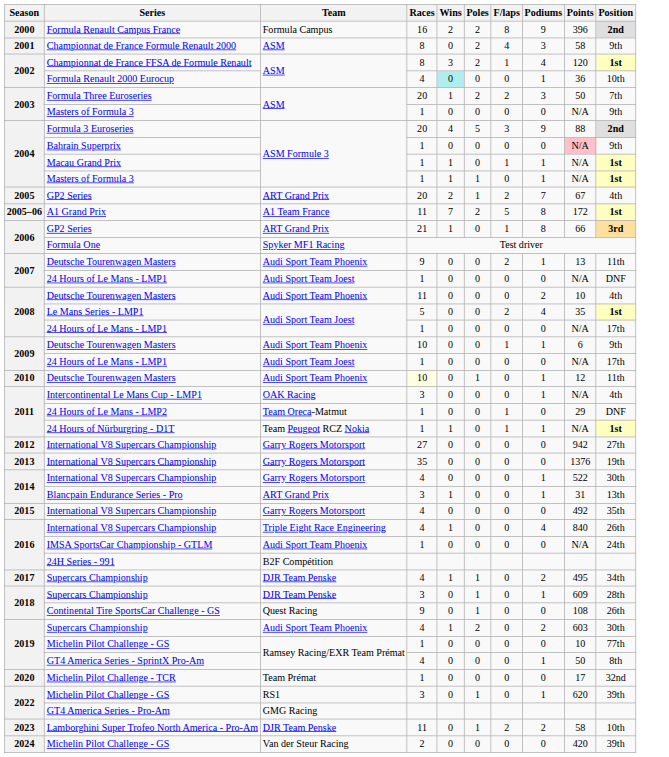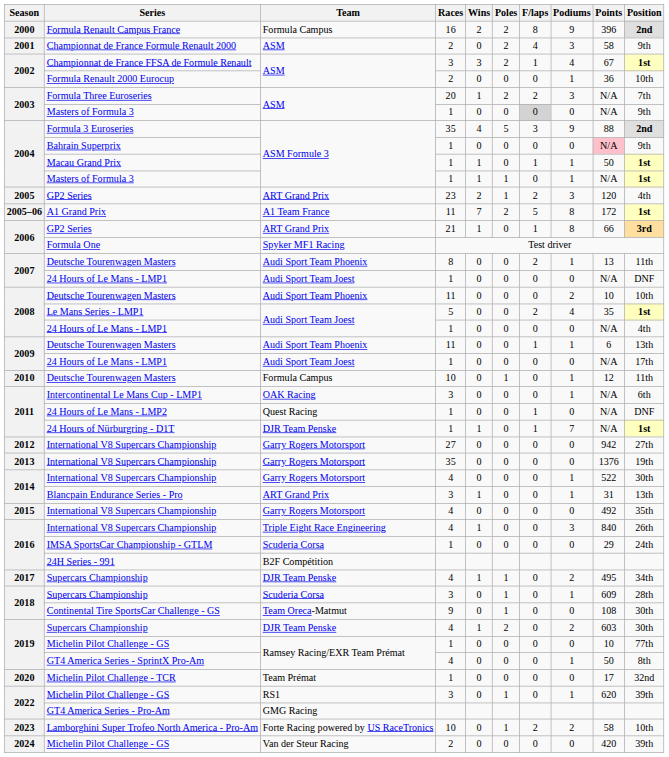 <table class="wikitable" style="font-size: 90%; text-align:center">
 <tr>
 <th>Season</th>
 <th>Series</th>
 <th>Team</th>
 <th>Races</th>
 <th>Wins</th>
 <th>Poles</th>
 <th>F/laps</th>
 <th>Podiums</th>
 <th>Points</th>
 <th>Position</th>
 </tr>
 <tr>
 <th>2000</th>
 <td align=left><a href='#'>Formula Renault Campus France</a></td>
 <td align=left>Formula Campus</td>
 <td>16</td>
 <td>2</td>
 <td>2</td>
 <td>8</td>
 <td>9</td>
 <td>396</td>
 <td style="background:#DFDFDF;"><strong>2nd</strong></td>
 </tr>
 <tr>
 <th>2001</th>
 <td align=left><a href='#'>Championnat de France Formule Renault 2000</a></td>
 <td align=left><a href='#'>ASM</a></td>
-<td>8</td>
+<td>2</td>
 <td>0</td>
 <td>2</td>
 <td>4</td>
 <td>3</td>
 <td>58</td>
 <td>9th</td>
 </tr>
 <tr>
 <th rowspan=2>2002</th>
 <td align=left><a href='#'>Championnat de France FFSA de Formule Renault</a></td>
 <td align=left rowspan=2><a href='#'>ASM</a></td>
-<td>8</td>
+<td>3</td>
 <td>3</td>
 <td>2</td>
 <td>1</td>
 <td>4</td>
-<td>120</td>
+<td>67</td>
 <td style="background:#FFFFBF;"><strong>1st</strong></td>
 </tr>
 <tr>
 <td align=left><a href='#'>Formula Renault 2000 Eurocup</a></td>
-<td>4</td>
-<td style="background: paleturquoise;">0</td>
+<td>2</td>
+<td>0</td>
 <td>0</td>
 <td>0</td>
 <td>1</td>
 <td>36</td>
 <td>10th</td>
 </tr>
 <tr>
 <th rowspan=2>2003</th>
 <td align=left><a href='#'>Formula Three Euroseries</a></td>
 <td align=left rowspan=2><a href='#'>ASM</a></td>
 <td>20</td>
 <td>1</td>
 <td>2</td>
 <td>2</td>
 <td>3</td>
-<td>50</td>
+<td>N/A</td>
 <td>7th</td>
 </tr>
 <tr>
 <td align=left><a href='#'>Masters of Formula 3</a></td>
 <td>1</td>
 <td>0</td>
 <td>0</td>
-<td>0</td>
+<td style="background: lightgrey;">0</td>
 <td>0</td>
 <td>N/A</td>
 <td>9th</td>
 </tr>
 <tr>
 <th rowspan=4>2004</th>
 <td align=left><a href='#'>Formula 3 Euroseries</a></td>
 <td align=left rowspan=4><a href='#'>ASM Formule 3</a></td>
-<td>20</td>
+<td>35</td>
 <td>4</td>
 <td>5</td>
 <td>3</td>
 <td>9</td>
 <td>88</td>
 <td style="background:#DFDFDF;"><strong>2nd</strong></td>
 </tr>
 <tr>
 <td align=left><a href='#'>Bahrain Superprix</a></td>
 <td>1</td>
 <td>0</td>
 <td>0</td>
 <td>0</td>
 <td>0</td>
 <td style="background: pink;">N/A</td>
 <td>9th</td>
 </tr>
 <tr>
 <td align=left><a href='#'>Macau Grand Prix</a></td>
 <td>1</td>
 <td>1</td>
 <td>0</td>
 <td>1</td>
 <td>1</td>
-<td>N/A</td>
+<td>50</td>
 <td style="background:#FFFFBF;"><strong>1st</strong></td>
 </tr>
 <tr>
 <td align=left><a href='#'>Masters of Formula 3</a></td>
 <td>1</td>
 <td>1</td>
 <td>1</td>
 <td>0</td>
 <td>1</td>
 <td>N/A</td>
 <td style="background:#FFFFBF;"><strong>1st</strong></td>
 </tr>
 <tr>
 <th>2005</th>
 <td align=left><a href='#'>GP2 Series</a></td>
 <td align=left><a href='#'>ART Grand Prix</a></td>
-<td>20</td>
+<td>23</td>
 <td>2</td>
 <td>1</td>
 <td>2</td>
-<td>7</td>
-<td>67</td>
+<td>3</td>
+<td>120</td>
 <td>4th</td>
 </tr>
 <tr>
 <th>2005–06</th>
 <td align=left><a href='#'>A1 Grand Prix</a></td>
 <td align=left><a href='#'>A1 Team France</a></td>
 <td>11</td>
 <td>7</td>
 <td>2</td>
 <td>5</td>
 <td>8</td>
 <td>172</td>
 <td style="background:#FFFFBF;"><strong>1st</strong></td>
 </tr>
 <tr>
 <th rowspan=2>2006</th>
 <td align=left><a href='#'>GP2 Series</a></td>
 <td align=left><a href='#'>ART Grand Prix</a></td>
 <td>21</td>
 <td>1</td>
 <td>0</td>
 <td>1</td>
 <td>8</td>
 <td>66</td>
 <td style="background:#FFDF9F;"><strong>3rd</strong></td>
 </tr>
 <tr>
 <td align=left><a href='#'>Formula One</a></td>
 <td align=left><a href='#'>Spyker MF1 Racing</a></td>
 <td colspan=7>Test driver</td>
 </tr>
 <tr>
 <th rowspan=2>2007</th>
 <td align=left><a href='#'>Deutsche Tourenwagen Masters</a></td>
 <td align=left><a href='#'>Audi Sport Team Phoenix</a></td>
-<td>9</td>
+<td>8</td>
 <td>0</td>
 <td>0</td>
 <td>2</td>
 <td>1</td>
 <td>13</td>
 <td>11th</td>
 </tr>
 <tr>
 <td align=left><a href='#'>24 Hours of Le Mans - LMP1</a></td>
 <td align=left><a href='#'>Audi Sport Team Joest</a></td>
 <td>1</td>
 <td>0</td>
 <td>0</td>
 <td>0</td>
 <td>0</td>
 <td>N/A</td>
 <td>DNF</td>
 </tr>
 <tr>
 <th rowspan=3>2008</th>
 <td align=left><a href='#'>Deutsche Tourenwagen Masters</a></td>
 <td align=left><a href='#'>Audi Sport Team Phoenix</a></td>
 <td>11</td>
 <td>0</td>
 <td>0</td>
 <td>0</td>
 <td>2</td>
 <td>10</td>
-<td>4th</td>
+<td>10th</td>
 </tr>
 <tr>
 <td align=left><a href='#'>Le Mans Series - LMP1</a></td>
 <td align=left rowspan=2><a href='#'>Audi Sport Team Joest</a></td>
 <td>5</td>
 <td>0</td>
 <td>0</td>
 <td>2</td>
 <td>4</td>
 <td>35</td>
 <td style="background:#FFFFBF;"><strong>1st</strong></td>
 </tr>
 <tr>
 <td align=left><a href='#'>24 Hours of Le Mans - LMP1</a></td>
 <td>1</td>
 <td>0</td>
 <td>0</td>
 <td>0</td>
 <td>0</td>
 <td>N/A</td>
-<td>17th</td>
+<td>4th</td>
 </tr>
 <tr>
 <th rowspan=2>2009</th>
 <td align=left><a href='#'>Deutsche Tourenwagen Masters</a></td>
 <td align=left><a href='#'>Audi Sport Team Phoenix</a></td>
-<td>10</td>
+<td>11</td>
 <td>0</td>
 <td>0</td>
 <td>1</td>
 <td>1</td>
 <td>6</td>
-<td>9th</td>
+<td>13th</td>
 </tr>
 <tr>
 <td align=left><a href='#'>24 Hours of Le Mans - LMP1</a></td>
 <td align=left><a href='#'>Audi Sport Team Joest</a></td>
 <td>1</td>
 <td>0</td>
 <td>0</td>
 <td>0</td>
 <td>0</td>
 <td>N/A</td>
 <td>17th</td>
 </tr>
 <tr>
 <th>2010</th>
 <td align=left><a href='#'>Deutsche Tourenwagen Masters</a></td>
-<td align=left><a href='#'>Audi Sport Team Phoenix</a></td>
-<td style="background: lightyellow;">10</td>
+<td align=left>Formula Campus</td>
+<td>10</td>
 <td>0</td>
 <td>1</td>
 <td>0</td>
 <td>1</td>
 <td>12</td>
 <td>11th</td>
 </tr>
 <tr>
 <th rowspan="3">2011</th>
 <td align=left><a href='#'>Intercontinental Le Mans Cup - LMP1</a></td>
 <td align=left><a href='#'>OAK Racing</a></td>
 <td>3</td>
 <td>0</td>
 <td>0</td>
 <td>0</td>
 <td>1</td>
 <td>N/A</td>
-<td>4th</td>
+<td>6th</td>
 </tr>
 <tr>
 <td align=left><a href='#'>24 Hours of Le Mans - LMP2</a></td>
-<td align=left><a href='#'>Team Oreca</a>-Matmut</td>
+<td align=left>Quest Racing</td>
 <td>1</td>
 <td>0</td>
 <td>0</td>
 <td>1</td>
 <td>0</td>
-<td>29</td>
+<td>N/A</td>
 <td>DNF</td>
 </tr>
 <tr>
 <td align=left><a href='#'>24 Hours of Nürburgring - D1T</a></td>
-<td align=left>Team <a href='#'>Peugeot</a> RCZ <a href='#'>Nokia</a></td>
+<td align="left"><a href='#'>DJR Team Penske</a></td>
 <td>1</td>
 <td>1</td>
 <td>0</td>
 <td>1</td>
-<td>1</td>
+<td>7</td>
 <td>N/A</td>
 <td style="background:#FFFFBF;"><strong>1st</strong></td>
 </tr>
 <tr>
 <th>2012</th>
 <td align=left><a href='#'>International V8 Supercars Championship</a></td>
 <td align=left><a href='#'>Garry Rogers Motorsport</a></td>
 <td>27</td>
 <td>0</td>
 <td>0</td>
 <td>0</td>
 <td>0</td>
 <td>942</td>
 <td>27th</td>
 </tr>
 <tr>
 <th>2013</th>
 <td align=left><a href='#'>International V8 Supercars Championship</a></td>
 <td align=left><a href='#'>Garry Rogers Motorsport</a></td>
 <td>35</td>
 <td>0</td>
 <td>0</td>
 <td>0</td>
 <td>0</td>
 <td>1376</td>
 <td>19th</td>
 </tr>
 <tr>
 <th rowspan="2">2014</th>
 <td align=left><a href='#'>International V8 Supercars Championship</a></td>
 <td align=left><a href='#'>Garry Rogers Motorsport</a></td>
 <td>4</td>
 <td>0</td>
 <td>0</td>
 <td>0</td>
 <td>1</td>
 <td>522</td>
 <td>30th</td>
 </tr>
 <tr>
 <td align=left><a href='#'>Blancpain Endurance Series - Pro</a></td>
 <td align=left><a href='#'>ART Grand Prix</a></td>
 <td>3</td>
 <td>1</td>
 <td>0</td>
 <td>0</td>
 <td>1</td>
 <td>31</td>
 <td>13th</td>
 </tr>
 <tr>
 <th>2015</th>
 <td align=left><a href='#'>International V8 Supercars Championship</a></td>
 <td align=left><a href='#'>Garry Rogers Motorsport</a></td>
 <td>4</td>
 <td>0</td>
 <td>0</td>
 <td>0</td>
 <td>0</td>
 <td>492</td>
 <td>35th</td>
 </tr>
 <tr>
 <th rowspan="3">2016</th>
 <td align=left><a href='#'>International V8 Supercars Championship</a></td>
 <td align=left><a href='#'>Triple Eight Race Engineering</a></td>
 <td>4</td>
 <td>1</td>
 <td>0</td>
 <td>0</td>
-<td>4</td>
+<td>3</td>
 <td>840</td>
 <td>26th</td>
 </tr>
 <tr>
 <td align=left><a href='#'>IMSA SportsCar Championship - GTLM</a></td>
-<td align=left><a href='#'>Audi Sport Team Phoenix</a></td>
+<td align=left><a href='#'>Scuderia Corsa</a></td>
 <td>1</td>
 <td>0</td>
 <td>0</td>
 <td>0</td>
 <td>0</td>
-<td>N/A</td>
+<td>29</td>
 <td>24th</td>
 </tr>
 <tr>
 <td align=left><a href='#'>24H Series - 991</a></td>
 <td align=left>B2F Compétition</td>
 <td></td>
 <td></td>
 <td></td>
 <td></td>
 <td></td>
 <td></td>
 <td></td>
 </tr>
 <tr>
 <th>2017</th>
 <td align="left"><a href='#'>Supercars Championship</a></td>
 <td align="left"><a href='#'>DJR Team Penske</a></td>
 <td>4</td>
 <td>1</td>
 <td>1</td>
 <td>0</td>
 <td>2</td>
 <td>495</td>
 <td>34th</td>
 </tr>
 <tr>
 <th rowspan="2">2018</th>
 <td align="left"><a href='#'>Supercars Championship</a></td>
-<td align="left"><a href='#'>DJR Team Penske</a></td>
+<td align=left><a href='#'>Scuderia Corsa</a></td>
 <td>3</td>
 <td>0</td>
 <td>1</td>
 <td>0</td>
 <td>1</td>
 <td>609</td>
 <td>28th</td>
 </tr>
 <tr>
 <td align=left><a href='#'>Continental Tire SportsCar Challenge - GS</a></td>
-<td align=left>Quest Racing</td>
+<td align=left><a href='#'>Team Oreca</a>-Matmut</td>
 <td>9</td>
 <td>0</td>
 <td>1</td>
 <td>0</td>
 <td>0</td>
 <td>108</td>
-<td>26th</td>
+<td>30th</td>
 </tr>
 <tr>
 <th rowspan="3">2019</th>
 <td align="left"><a href='#'>Supercars Championship</a></td>
-<td align=left><a href='#'>Audi Sport Team Phoenix</a></td>
+<td align="left"><a href='#'>DJR Team Penske</a></td>
 <td>4</td>
 <td>1</td>
 <td>2</td>
 <td>0</td>
 <td>2</td>
 <td>603</td>
 <td>30th</td>
 </tr>
 <tr>
 <td align=left><a href='#'>Michelin Pilot Challenge - GS</a></td>
 <td rowspan="2" align=left>Ramsey Racing/EXR Team Prémat</td>
 <td>1</td>
 <td>0</td>
 <td>0</td>
 <td>0</td>
 <td>0</td>
 <td>10</td>
 <td>77th</td>
 </tr>
 <tr>
 <td align=left><a href='#'>GT4 America Series - SprintX Pro-Am</a></td>
 <td>4</td>
 <td>0</td>
 <td>0</td>
 <td>0</td>
 <td>1</td>
 <td>50</td>
 <td>8th</td>
 </tr>
 <tr>
 <th>2020</th>
 <td align=left><a href='#'>Michelin Pilot Challenge - TCR</a></td>
 <td align=left>Team Prémat</td>
 <td>1</td>
 <td>0</td>
 <td>0</td>
 <td>0</td>
 <td>0</td>
 <td>17</td>
 <td>32nd</td>
 </tr>
 <tr>
 <th rowspan="2" align="left">2022</th>
 <td align=left><a href='#'>Michelin Pilot Challenge - GS</a></td>
 <td align=left>RS1</td>
 <td>3</td>
 <td>0</td>
 <td>1</td>
 <td>0</td>
 <td>1</td>
 <td>620</td>
 <td>39th</td>
 </tr>
 <tr>
 <td align=left><a href='#'>GT4 America Series - Pro-Am</a></td>
 <td align=left>GMG Racing</td>
 <td></td>
 <td></td>
 <td></td>
 <td></td>
 <td></td>
 <td></td>
 <td></td>
 </tr>
 <tr>
 <th>2023</th>
 <td align=left><a href='#'>Lamborghini Super Trofeo North America - Pro-Am</a></td>
-<td align="left"><a href='#'>DJR Team Penske</a></td>
-<td>11</td>
+<td align=left>Forte Racing powered by <a href='#'>US RaceTronics</a></td>
+<td>10</td>
 <td>0</td>
 <td>1</td>
 <td>2</td>
 <td>2</td>
 <td>58</td>
 <td>10th</td>
 </tr>
 <tr>
 <th>2024</th>
 <td align=left><a href='#'>Michelin Pilot Challenge - GS</a></td>
 <td align=left>Van der Steur Racing</td>
 <td>2</td>
 <td>0</td>
 <td>0</td>
 <td>0</td>
 <td>0</td>
 <td>420</td>
 <td>39th</td>
 </tr>
 </table>
